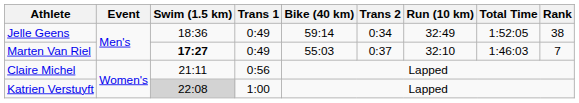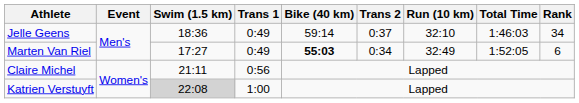 <table class="wikitable" style="font-size:90%">
 <tr>
 <th>Athlete</th>
 <th>Event</th>
 <th>Swim (1.5 km)</th>
 <th>Trans 1</th>
 <th>Bike (40 km)</th>
 <th>Trans 2</th>
 <th>Run (10 km)</th>
 <th>Total Time</th>
 <th>Rank</th>
 </tr>
 <tr align=center>
 <td align=left><a href='#'>Jelle Geens</a></td>
 <td align=left rowspan=2><a href='#'>Men's</a></td>
 <td>18:36</td>
 <td>0:49</td>
 <td>59:14</td>
+<td>0:37</td>
+<td>32:10</td>
+<td>1:46:03</td>
+<td>34</td>
+</tr>
+<tr align=center>
+<td align=left><a href='#'>Marten Van Riel</a></td>
+<td>17:27</td>
+<td>0:49</td>
+<td><strong>55:03</strong></td>
 <td>0:34</td>
 <td>32:49</td>
 <td>1:52:05</td>
-<td>38</td>
-</tr>
-<tr align=center>
-<td align=left><a href='#'>Marten Van Riel</a></td>
-<td><strong>17:27</strong></td>
-<td>0:49</td>
-<td>55:03</td>
-<td>0:37</td>
-<td>32:10</td>
-<td>1:46:03</td>
-<td>7</td>
+<td>6</td>
 </tr>
 <tr align=center>
 <td align=left><a href='#'>Claire Michel</a></td>
 <td align=left rowspan=2><a href='#'>Women's</a></td>
 <td>21:11</td>
 <td>0:56</td>
 <td colspan=5>Lapped</td>
 </tr>
 <tr align=center>
 <td align=left><a href='#'>Katrien Verstuyft</a></td>
 <td style="background: lightgrey;">22:08</td>
 <td>1:00</td>
 <td colspan=5>Lapped</td>
 </tr>
 </table>
